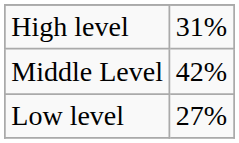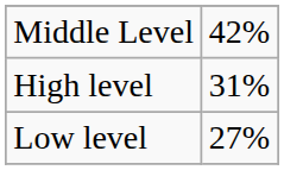 <table class="wikitable">
 <tr>
+</tr>
+<tr>
+<td>Middle Level</td>
+<td>42%</td>
 </tr>
 <tr>
 <td>High level</td>
 <td>31%</td>
 </tr>
 <tr>
-<td>Middle Level</td>
-<td>42%</td>
-</tr>
-<tr>
 <td>Low level</td>
 <td>27%</td>
 </tr>
 </table>
